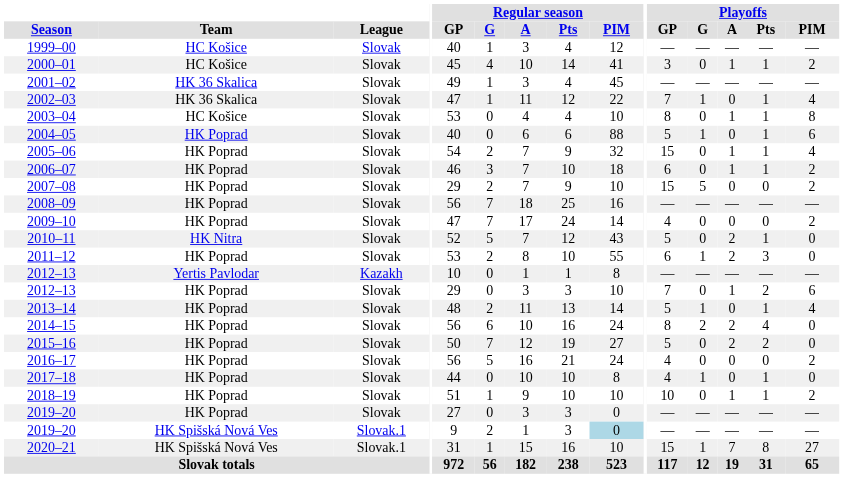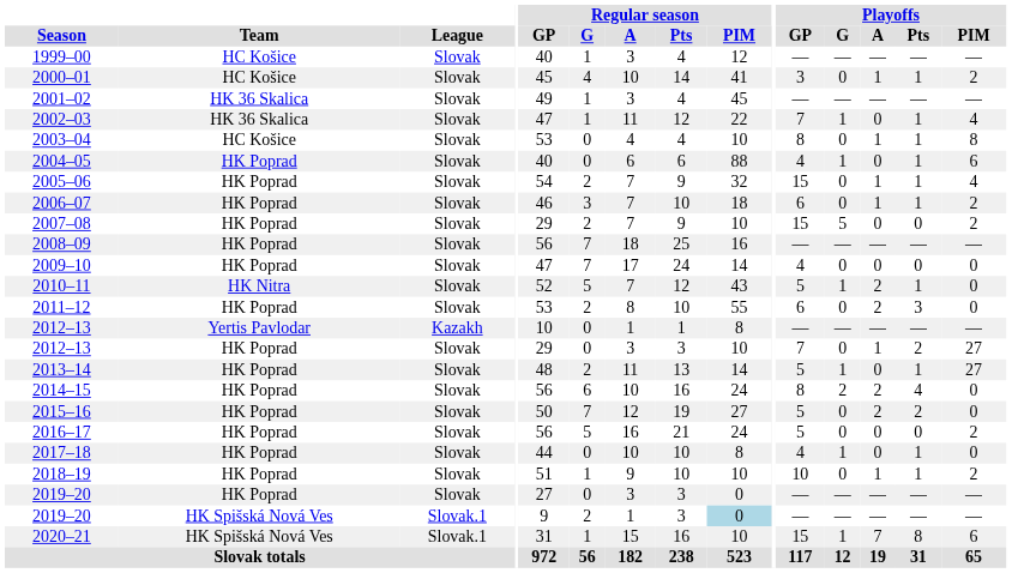 <table border="0" cellpadding="1" cellspacing="0" style="text-align:center; width:60em">
 <tr bgcolor="#e0e0e0">
 <th colspan="3" bgcolor="#ffffff"></th>
 <th rowspan="107" bgcolor="#ffffff"></th>
 <th colspan="5"><a href='#'>Regular season</a></th>
 <th rowspan="107" bgcolor="#ffffff"></th>
 <th colspan="5"><a href='#'>Playoffs</a></th>
 </tr>
 <tr bgcolor="#e0e0e0">
 <th><a href='#'>Season</a></th>
 <th>Team</th>
 <th>League</th>
 <th>GP</th>
 <th><a href='#'>G</a></th>
 <th><a href='#'>A</a></th>
 <th><a href='#'>Pts</a></th>
 <th><a href='#'>PIM</a></th>
 <th>GP</th>
 <th>G</th>
 <th>A</th>
 <th>Pts</th>
 <th>PIM</th>
 </tr>
 <tr>
 <td><a href='#'>1999–00</a></td>
 <td><a href='#'>HC Košice</a></td>
 <td><a href='#'>Slovak</a></td>
 <td>40</td>
 <td>1</td>
 <td>3</td>
 <td>4</td>
 <td>12</td>
 <td>—</td>
 <td>—</td>
 <td>—</td>
 <td>—</td>
 <td>—</td>
 </tr>
 <tr bgcolor="#f0f0f0">
 <td><a href='#'>2000–01</a></td>
 <td>HC Košice</td>
 <td>Slovak</td>
 <td>45</td>
 <td>4</td>
 <td>10</td>
 <td>14</td>
 <td>41</td>
 <td>3</td>
 <td>0</td>
 <td>1</td>
 <td>1</td>
 <td>2</td>
 </tr>
 <tr>
 <td><a href='#'>2001–02</a></td>
 <td><a href='#'>HK 36 Skalica</a></td>
 <td>Slovak</td>
 <td>49</td>
 <td>1</td>
 <td>3</td>
 <td>4</td>
 <td>45</td>
 <td>—</td>
 <td>—</td>
 <td>—</td>
 <td>—</td>
 <td>—</td>
 </tr>
 <tr bgcolor="#f0f0f0">
 <td><a href='#'>2002–03</a></td>
 <td>HK 36 Skalica</td>
 <td>Slovak</td>
 <td>47</td>
 <td>1</td>
 <td>11</td>
 <td>12</td>
 <td>22</td>
 <td>7</td>
 <td>1</td>
 <td>0</td>
 <td>1</td>
 <td>4</td>
 </tr>
 <tr>
 <td><a href='#'>2003–04</a></td>
 <td>HC Košice</td>
 <td>Slovak</td>
 <td>53</td>
 <td>0</td>
 <td>4</td>
 <td>4</td>
 <td>10</td>
 <td>8</td>
 <td>0</td>
 <td>1</td>
 <td>1</td>
 <td>8</td>
 </tr>
 <tr bgcolor="#f0f0f0">
 <td><a href='#'>2004–05</a></td>
 <td><a href='#'>HK Poprad</a></td>
 <td>Slovak</td>
 <td>40</td>
 <td>0</td>
 <td>6</td>
 <td>6</td>
 <td>88</td>
-<td>5</td>
+<td>4</td>
 <td>1</td>
 <td>0</td>
 <td>1</td>
 <td>6</td>
 </tr>
 <tr>
 <td><a href='#'>2005–06</a></td>
 <td>HK Poprad</td>
 <td>Slovak</td>
 <td>54</td>
 <td>2</td>
 <td>7</td>
 <td>9</td>
 <td>32</td>
 <td>15</td>
 <td>0</td>
 <td>1</td>
 <td>1</td>
 <td>4</td>
 </tr>
 <tr bgcolor="#f0f0f0">
 <td><a href='#'>2006–07</a></td>
 <td>HK Poprad</td>
 <td>Slovak</td>
 <td>46</td>
 <td>3</td>
 <td>7</td>
 <td>10</td>
 <td>18</td>
 <td>6</td>
 <td>0</td>
 <td>1</td>
 <td>1</td>
 <td>2</td>
 </tr>
 <tr>
 <td><a href='#'>2007–08</a></td>
 <td>HK Poprad</td>
 <td>Slovak</td>
 <td>29</td>
 <td>2</td>
 <td>7</td>
 <td>9</td>
 <td>10</td>
 <td>15</td>
 <td>5</td>
 <td>0</td>
 <td>0</td>
 <td>2</td>
 </tr>
 <tr bgcolor="#f0f0f0">
 <td><a href='#'>2008–09</a></td>
 <td>HK Poprad</td>
 <td>Slovak</td>
 <td>56</td>
 <td>7</td>
 <td>18</td>
 <td>25</td>
 <td>16</td>
 <td>—</td>
 <td>—</td>
 <td>—</td>
 <td>—</td>
 <td>—</td>
 </tr>
 <tr>
 <td><a href='#'>2009–10</a></td>
 <td>HK Poprad</td>
 <td>Slovak</td>
 <td>47</td>
 <td>7</td>
 <td>17</td>
 <td>24</td>
 <td>14</td>
 <td>4</td>
 <td>0</td>
 <td>0</td>
 <td>0</td>
-<td>2</td>
+<td>0</td>
 </tr>
 <tr bgcolor="#f0f0f0">
 <td><a href='#'>2010–11</a></td>
 <td><a href='#'>HK Nitra</a></td>
 <td>Slovak</td>
 <td>52</td>
 <td>5</td>
 <td>7</td>
 <td>12</td>
 <td>43</td>
 <td>5</td>
-<td>0</td>
+<td>1</td>
 <td>2</td>
 <td>1</td>
 <td>0</td>
 </tr>
 <tr>
 <td><a href='#'>2011–12</a></td>
 <td>HK Poprad</td>
 <td>Slovak</td>
 <td>53</td>
 <td>2</td>
 <td>8</td>
 <td>10</td>
 <td>55</td>
 <td>6</td>
-<td>1</td>
+<td>0</td>
 <td>2</td>
 <td>3</td>
 <td>0</td>
 </tr>
 <tr bgcolor="#f0f0f0">
 <td><a href='#'>2012–13</a></td>
 <td><a href='#'>Yertis Pavlodar</a></td>
 <td><a href='#'>Kazakh</a></td>
 <td>10</td>
 <td>0</td>
 <td>1</td>
 <td>1</td>
 <td>8</td>
 <td>—</td>
 <td>—</td>
 <td>—</td>
 <td>—</td>
 <td>—</td>
 </tr>
 <tr>
 <td><a href='#'>2012–13</a></td>
 <td>HK Poprad</td>
 <td>Slovak</td>
 <td>29</td>
 <td>0</td>
 <td>3</td>
 <td>3</td>
 <td>10</td>
 <td>7</td>
 <td>0</td>
 <td>1</td>
 <td>2</td>
-<td>6</td>
+<td>27</td>
 </tr>
 <tr bgcolor="#f0f0f0">
 <td><a href='#'>2013–14</a></td>
 <td>HK Poprad</td>
 <td>Slovak</td>
 <td>48</td>
 <td>2</td>
 <td>11</td>
 <td>13</td>
 <td>14</td>
 <td>5</td>
 <td>1</td>
 <td>0</td>
 <td>1</td>
-<td>4</td>
+<td>27</td>
 </tr>
 <tr>
 <td><a href='#'>2014–15</a></td>
 <td>HK Poprad</td>
 <td>Slovak</td>
 <td>56</td>
 <td>6</td>
 <td>10</td>
 <td>16</td>
 <td>24</td>
 <td>8</td>
 <td>2</td>
 <td>2</td>
 <td>4</td>
 <td>0</td>
 </tr>
 <tr bgcolor="#f0f0f0">
 <td><a href='#'>2015–16</a></td>
 <td>HK Poprad</td>
 <td>Slovak</td>
 <td>50</td>
 <td>7</td>
 <td>12</td>
 <td>19</td>
 <td>27</td>
 <td>5</td>
 <td>0</td>
 <td>2</td>
 <td>2</td>
 <td>0</td>
 </tr>
 <tr>
 <td><a href='#'>2016–17</a></td>
 <td>HK Poprad</td>
 <td>Slovak</td>
 <td>56</td>
 <td>5</td>
 <td>16</td>
 <td>21</td>
 <td>24</td>
-<td>4</td>
+<td>5</td>
 <td>0</td>
 <td>0</td>
 <td>0</td>
 <td>2</td>
 </tr>
 <tr bgcolor="#f0f0f0">
 <td><a href='#'>2017–18</a></td>
 <td>HK Poprad</td>
 <td>Slovak</td>
 <td>44</td>
 <td>0</td>
 <td>10</td>
 <td>10</td>
 <td>8</td>
 <td>4</td>
 <td>1</td>
 <td>0</td>
 <td>1</td>
 <td>0</td>
 </tr>
 <tr>
 <td><a href='#'>2018–19</a></td>
 <td>HK Poprad</td>
 <td>Slovak</td>
 <td>51</td>
 <td>1</td>
 <td>9</td>
 <td>10</td>
 <td>10</td>
 <td>10</td>
 <td>0</td>
 <td>1</td>
 <td>1</td>
 <td>2</td>
 </tr>
 <tr bgcolor="#f0f0f0">
 <td><a href='#'>2019–20</a></td>
 <td>HK Poprad</td>
 <td>Slovak</td>
 <td>27</td>
 <td>0</td>
 <td>3</td>
 <td>3</td>
 <td>0</td>
 <td>—</td>
 <td>—</td>
 <td>—</td>
 <td>—</td>
 <td>—</td>
 </tr>
 <tr>
 <td><a href='#'>2019–20</a></td>
 <td><a href='#'>HK Spišská Nová Ves</a></td>
 <td><a href='#'>Slovak.1</a></td>
 <td>9</td>
 <td>2</td>
 <td>1</td>
 <td>3</td>
 <td style="background: lightblue;">0</td>
 <td>—</td>
 <td>—</td>
 <td>—</td>
 <td>—</td>
 <td>—</td>
 </tr>
 <tr bgcolor="#f0f0f0">
 <td><a href='#'>2020–21</a></td>
 <td>HK Spišská Nová Ves</td>
 <td>Slovak.1</td>
 <td>31</td>
 <td>1</td>
 <td>15</td>
 <td>16</td>
 <td>10</td>
 <td>15</td>
 <td>1</td>
 <td>7</td>
 <td>8</td>
-<td>27</td>
+<td>6</td>
 </tr>
 <tr bgcolor="#e0e0e0">
 <th colspan="3">Slovak totals</th>
 <th>972</th>
 <th>56</th>
 <th>182</th>
 <th>238</th>
 <th>523</th>
 <th>117</th>
 <th>12</th>
 <th>19</th>
 <th>31</th>
 <th>65</th>
 </tr>
 </table>
